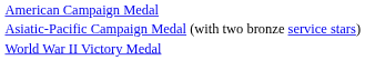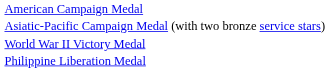 <table>
 <tr>
 <td></td>
 <td><a href='#'>American Campaign Medal</a></td>
 </tr>
 <tr>
 <td></td>
 <td><a href='#'>Asiatic-Pacific Campaign Medal</a> (with two bronze <a href='#'>service stars</a>)</td>
 </tr>
 <tr>
 <td></td>
 <td><a href='#'>World War II Victory Medal</a></td>
 </tr>
+<tr>
+<td></td>
+<td><a href='#'>Philippine Liberation Medal</a></td>
+</tr>
 </table>
